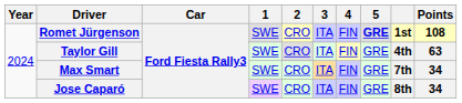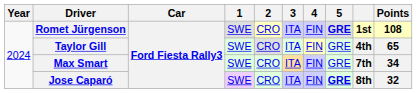 <table class="wikitable" border="1" style="text-align:center; font-size:95%;">
 <tr>
 <th>Year</th>
 <th>Driver</th>
 <th>Car</th>
 <th>1</th>
 <th>2</th>
 <th>3</th>
 <th>4</th>
 <th>5</th>
 <th></th>
 <th>Points</th>
 </tr>
 <tr>
 <td rowspan="4"><a href='#'>2024</a></td>
 <th> <a href='#'>Romet Jürgenson</a></th>
 <th rowspan="4"><a href='#'>Ford Fiesta Rally3</a></th>
 <td style="background:#DFDFDF;"><a href='#'>SWE</a><br></td>
 <td style="background:#FFFFBF;"><a href='#'>CRO</a><br></td>
 <td style="background:#CFCFFF;"><a href='#'>ITA</a><br></td>
 <td style="background:#CFCFFF;"><a href='#'>FIN</a><br></td>
 <td style="background:#DFDFDF;"><strong><a href='#'>GRE</a><br></strong></td>
 <th style="background:#FFFFBF;">1st</th>
 <th style="background:#FFFFBF;">108</th>
 </tr>
 <tr>
 <th> <a href='#'>Taylor Gill</a></th>
 <td style="background:#DFFFDF;"><a href='#'>SWE</a><br></td>
 <td style="background:#DFDFDF;"><a href='#'>CRO</a><br></td>
 <td style="background:#DFFFDF;"><a href='#'>ITA</a><br></td>
 <td style="background:#FFFFBF;"><a href='#'>FIN</a><br></td>
 <td style="background:#DFFFDF;"><a href='#'>GRE</a><br></td>
 <th>4th</th>
-<th>63</th>
+<th>65</th>
 </tr>
 <tr>
 <th> <a href='#'>Max Smart</a></th>
 <td style="background:#DFFFDF;"><a href='#'>SWE</a><br></td>
 <td style="background:#DFFFDF;"><a href='#'>CRO</a><br></td>
 <td style="background:#FFDF9F;"><a href='#'>ITA</a><br></td>
 <td style="background:#CFCFFF;"><a href='#'>FIN</a><br></td>
 <td style="background:#DFFFDF;"><a href='#'>GRE</a><br></td>
 <th>7th</th>
 <th>34</th>
 </tr>
 <tr>
 <th> <a href='#'>Jose Caparó</a></th>
 <td style="background:#EFCFFF;"><a href='#'>SWE</a><br></td>
 <td style="background:#DFFFDF;"><a href='#'>CRO</a><br></td>
 <td style="background:#CFCFFF;"><a href='#'>ITA</a><br></td>
 <td style="background:#CFCFFF;"><a href='#'>FIN</a><br></td>
-<td style="background:#DFFFDF;"><a href='#'>GRE</a><br></td>
+<td style="background:#DFFFDF;"><strong><a href='#'>GRE</a><br></strong></td>
 <th>8th</th>
-<th>34</th>
+<th>32</th>
 </tr>
 </table>
